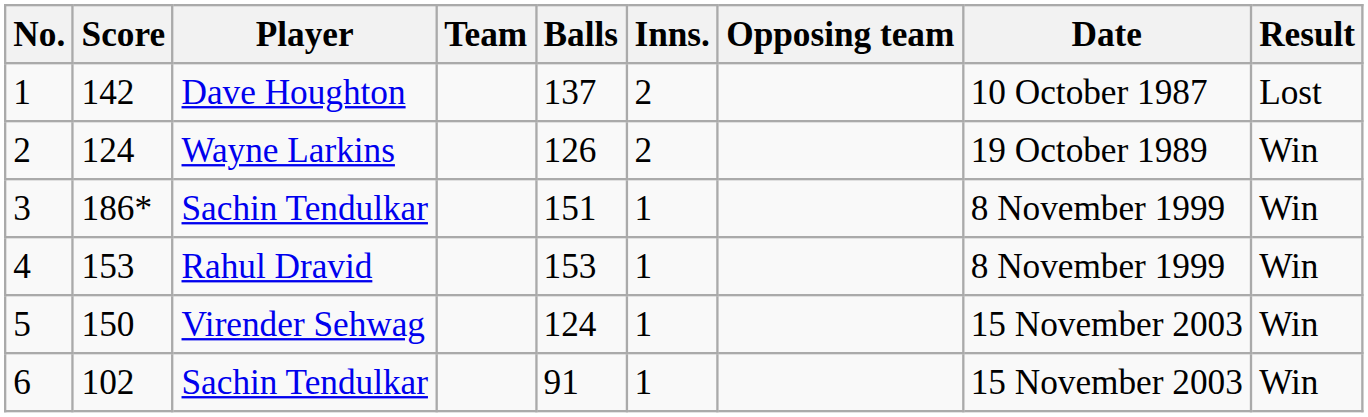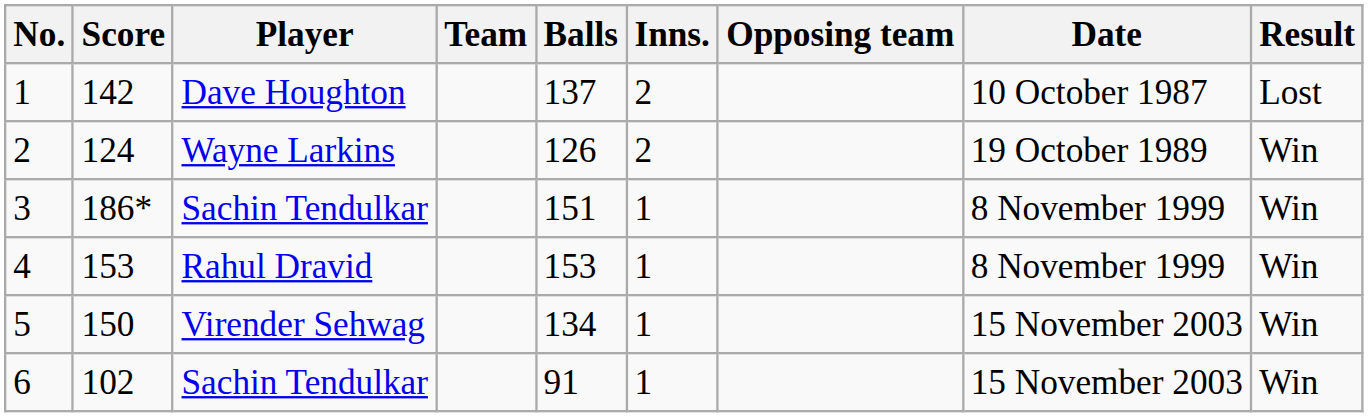 <table class="wikitable sortable" style="font-size:95%">
 <tr>
 <th>No.</th>
 <th>Score</th>
 <th>Player</th>
 <th>Team</th>
 <th>Balls</th>
 <th>Inns.</th>
 <th>Opposing team</th>
 <th>Date</th>
 <th>Result</th>
 </tr>
 <tr>
 <td>1</td>
 <td>142</td>
 <td><a href='#'>Dave Houghton</a></td>
 <td></td>
 <td>137</td>
 <td>2</td>
 <td></td>
 <td>10 October 1987</td>
 <td>Lost</td>
 </tr>
 <tr>
 <td>2</td>
 <td>124</td>
 <td><a href='#'>Wayne Larkins</a></td>
 <td></td>
 <td>126</td>
 <td>2</td>
 <td></td>
 <td>19 October 1989</td>
 <td>Win</td>
 </tr>
 <tr>
 <td>3</td>
 <td>186*</td>
 <td><a href='#'>Sachin Tendulkar</a></td>
 <td></td>
 <td>151</td>
 <td>1</td>
 <td></td>
 <td>8 November 1999</td>
 <td>Win</td>
 </tr>
 <tr>
 <td>4</td>
 <td>153</td>
 <td><a href='#'>Rahul Dravid</a></td>
 <td></td>
 <td>153</td>
 <td>1</td>
 <td></td>
 <td>8 November 1999</td>
 <td>Win</td>
 </tr>
 <tr>
 <td>5</td>
 <td>150</td>
 <td><a href='#'>Virender Sehwag</a></td>
 <td></td>
-<td>124</td>
+<td>134</td>
 <td>1</td>
 <td></td>
 <td>15 November 2003</td>
 <td>Win</td>
 </tr>
 <tr>
 <td>6</td>
 <td>102</td>
 <td><a href='#'>Sachin Tendulkar</a></td>
 <td></td>
 <td>91</td>
 <td>1</td>
 <td></td>
 <td>15 November 2003</td>
 <td>Win</td>
 </tr>
 </table>
